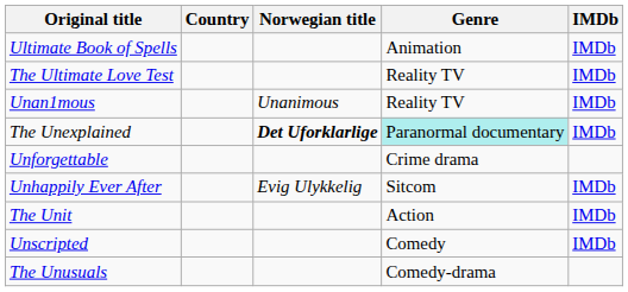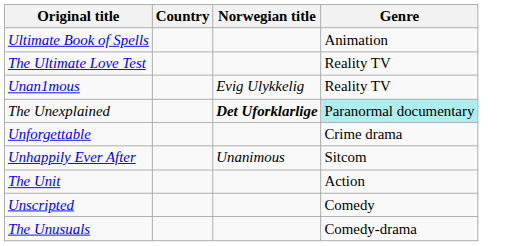 <table class="wikitable">
 <tr>
 <th>Original title</th>
 <th>Country</th>
 <th>Norwegian title</th>
 <th>Genre</th>
-<th>IMDb</th>
 </tr>
 <tr>
 <td><em><a href='#'>Ultimate Book of Spells</a></em></td>
 <td></td>
 <td></td>
 <td>Animation</td>
-<td><a href='#'>IMDb</a></td>
 </tr>
 <tr>
 <td><em><a href='#'>The Ultimate Love Test</a></em></td>
 <td></td>
 <td></td>
 <td>Reality TV</td>
-<td><a href='#'>IMDb</a></td>
 </tr>
 <tr>
 <td><em><a href='#'>Unan1mous</a></em></td>
 <td></td>
-<td><em>Unanimous</em></td>
+<td><em>Evig Ulykkelig</em></td>
 <td>Reality TV</td>
-<td><a href='#'>IMDb</a></td>
 </tr>
 <tr>
 <td><em>The Unexplained</em></td>
 <td></td>
 <td><strong><em>Det Uforklarlige</em></strong></td>
 <td style="background: paleturquoise;">Paranormal documentary</td>
-<td><a href='#'>IMDb</a></td>
 </tr>
 <tr>
 <td><em><a href='#'>Unforgettable</a></em></td>
 <td></td>
 <td></td>
 <td>Crime drama</td>
-<td></td>
 </tr>
 <tr>
 <td><em><a href='#'>Unhappily Ever After</a></em></td>
 <td></td>
-<td><em>Evig Ulykkelig</em></td>
+<td><em>Unanimous</em></td>
 <td>Sitcom</td>
-<td><a href='#'>IMDb</a></td>
 </tr>
 <tr>
 <td><em><a href='#'>The Unit</a></em></td>
 <td></td>
 <td></td>
 <td>Action</td>
-<td><a href='#'>IMDb</a></td>
 </tr>
 <tr>
 <td><em><a href='#'>Unscripted</a></em></td>
 <td></td>
 <td></td>
 <td>Comedy</td>
-<td><a href='#'>IMDb</a></td>
 </tr>
 <tr>
 <td><em><a href='#'>The Unusuals</a></em></td>
 <td></td>
 <td></td>
 <td>Comedy-drama</td>
-<td></td>
 </tr>
 </table>
